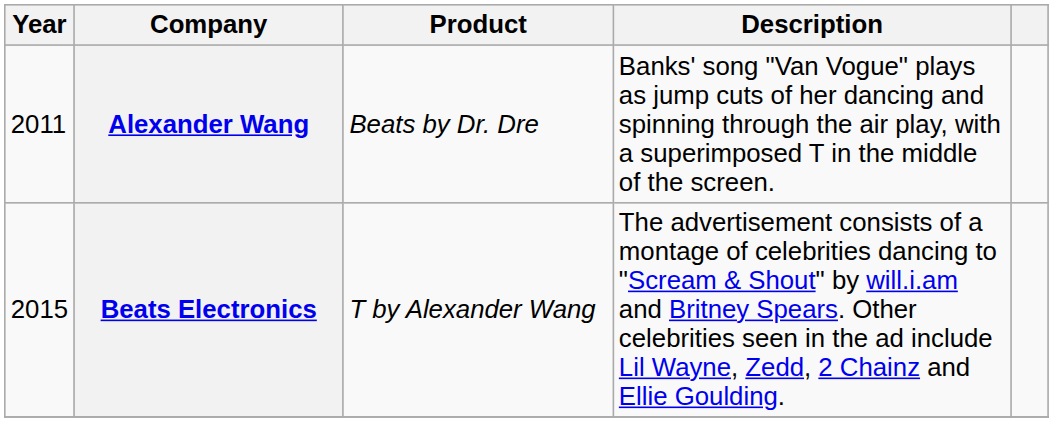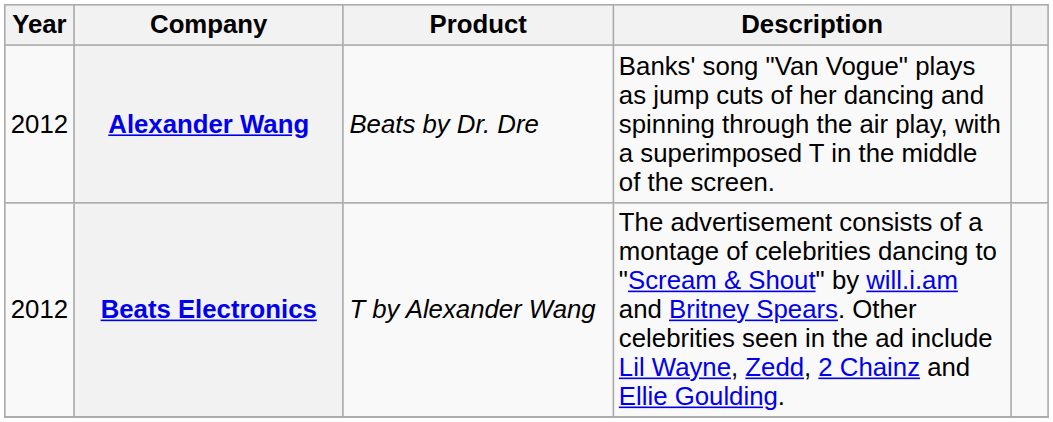 <table class="wikitable sortable plainrowheaders">
 <tr>
 <th scope="col" style="width:1em;">Year</th>
 <th scope="col" style="width:10em;">Company</th>
 <th scope="col" style="width:10em;">Product</th>
 <th scope="col" style="width:15em;" class="unsortable">Description</th>
 <th scope="col" style="width:1em;" class="unsortable"></th>
 </tr>
 <tr>
-<td>2011</td>
+<td>2012</td>
 <th scope="row"><a href='#'>Alexander Wang</a></th>
 <td><em>Beats by Dr. Dre</em></td>
 <td>Banks' song "Van Vogue" plays as jump cuts of her dancing and spinning through the air play, with a superimposed T in the middle of the screen.</td>
 <td></td>
 </tr>
 <tr>
-<td>2015</td>
+<td>2012</td>
 <th scope="row"><a href='#'>Beats Electronics</a></th>
 <td><em>T by Alexander Wang</em></td>
 <td>The advertisement consists of a montage of celebrities dancing to "<a href='#'>Scream & Shout</a>" by <a href='#'>will.i.am</a> and <a href='#'>Britney Spears</a>. Other celebrities seen in the ad include <a href='#'>Lil Wayne</a>, <a href='#'>Zedd</a>, <a href='#'>2 Chainz</a> and <a href='#'>Ellie Goulding</a>.</td>
 <td></td>
 </tr>
 <tr>
 </tr>
 </table>
